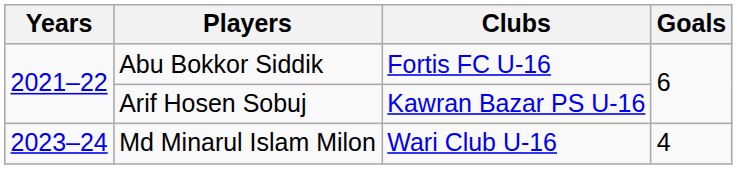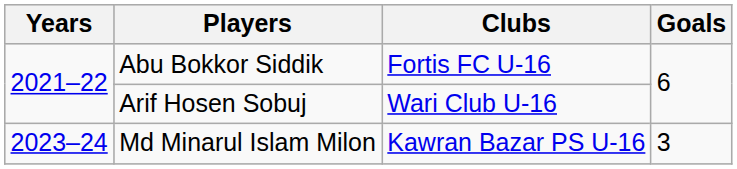 <table class=wikitable>
 <tr>
 <th>Years</th>
 <th>Players</th>
 <th>Clubs</th>
 <th>Goals</th>
 </tr>
 <tr>
 <td rowspan="2"><a href='#'>2021–22</a></td>
 <td> Abu Bokkor Siddik</td>
 <td><a href='#'>Fortis FC U-16</a></td>
 <td rowspan="2">6</td>
 </tr>
 <tr>
 <td> Arif Hosen Sobuj</td>
-<td><a href='#'>Kawran Bazar PS U-16</a></td>
+<td><a href='#'>Wari Club U-16</a></td>
 </tr>
 <tr>
 <td rowspan="2"><a href='#'>2023–24</a></td>
 <td> Md Minarul Islam Milon</td>
-<td><a href='#'>Wari Club U-16</a></td>
-<td>4</td>
+<td><a href='#'>Kawran Bazar PS U-16</a></td>
+<td>3</td>
 </tr>
 </table>
